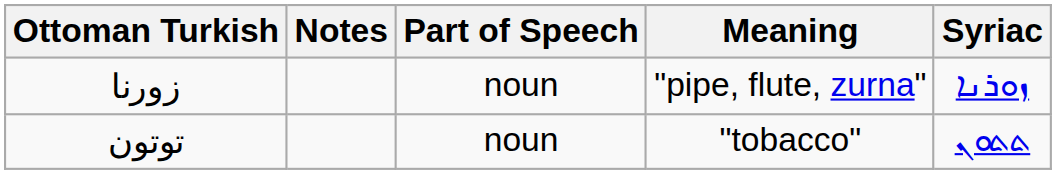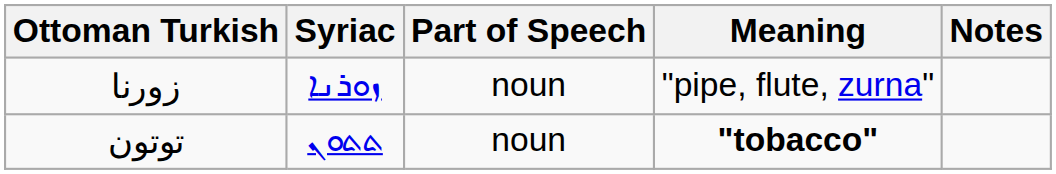 <table class="wikitable">
 <tr>
 <th colspan="1">Ottoman Turkish</th>
-<th>Notes</th>
+<th colspan="1">Syriac</th>
 <th>Part of Speech</th>
 <th colspan="1">Meaning</th>
-<th colspan="1">Syriac</th>
+<th>Notes</th>
 </tr>
 <tr style="text-align: center;">
 <td>زورنا</td>
-<td></td>
+<td><a href='#'>ܙܘܪܢܐ</a></td>
 <td>noun</td>
 <td>"pipe, flute, <a href='#'>zurna</a>"</td>
-<td><a href='#'>ܙܘܪܢܐ</a></td>
+<td></td>
 </tr>
 <tr style="text-align: center;">
 <td>توتون</td>
+<td><a href='#'>ܬܬܘܢ</a></td>
+<td>noun</td>
+<td><strong>"tobacco"</strong></td>
 <td></td>
-<td>noun</td>
-<td>"tobacco"</td>
-<td><a href='#'>ܬܬܘܢ</a></td>
 </tr>
 </table>
